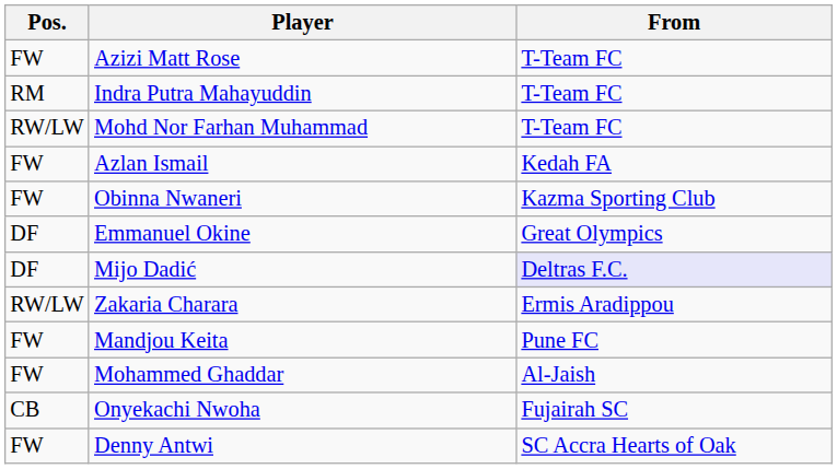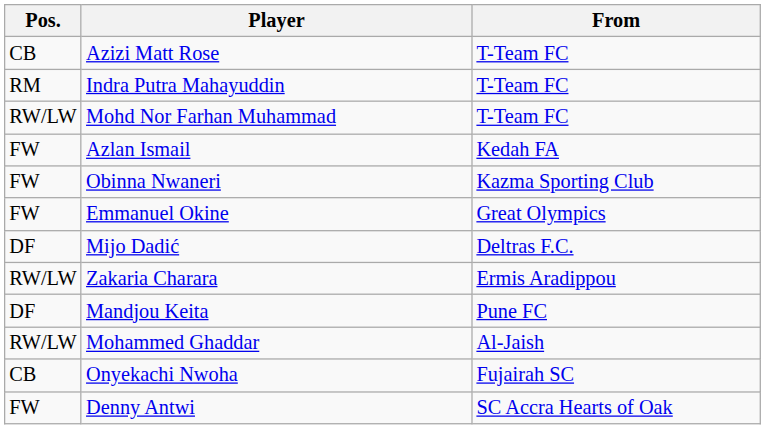 <table class="wikitable">
 <tr>
 <th>Pos.</th>
 <th width=300>Player</th>
 <th width=220>From</th>
 </tr>
 <tr>
-<td>FW</td>
+<td>CB</td>
 <td>  <a href='#'>Azizi Matt Rose</a></td>
 <td> <a href='#'>T-Team FC</a></td>
 </tr>
 <tr>
 <td>RM</td>
 <td>  <a href='#'>Indra Putra Mahayuddin</a></td>
 <td> <a href='#'>T-Team FC</a></td>
 </tr>
 <tr>
 <td>RW/LW</td>
 <td>  <a href='#'>Mohd Nor Farhan Muhammad</a></td>
 <td> <a href='#'>T-Team FC</a></td>
 </tr>
 <tr>
 <td>FW</td>
 <td>  <a href='#'>Azlan Ismail</a></td>
 <td> <a href='#'>Kedah FA</a></td>
 </tr>
 <tr>
 <td>FW</td>
 <td> <a href='#'>Obinna Nwaneri</a></td>
 <td> <a href='#'>Kazma Sporting Club</a></td>
 </tr>
 <tr>
-<td>DF</td>
+<td>FW</td>
 <td> <a href='#'>Emmanuel Okine</a></td>
 <td> <a href='#'>Great Olympics</a></td>
 </tr>
 <tr>
 <td>DF</td>
 <td> <a href='#'>Mijo Dadić</a></td>
-<td style="background: lavender;"> <a href='#'>Deltras F.C.</a></td>
+<td> <a href='#'>Deltras F.C.</a></td>
 </tr>
 <tr>
 <td>RW/LW</td>
 <td> <a href='#'>Zakaria Charara</a></td>
 <td> <a href='#'>Ermis Aradippou</a></td>
 </tr>
 <tr>
-<td>FW</td>
+<td>DF</td>
 <td> <a href='#'>Mandjou Keita</a></td>
 <td> <a href='#'>Pune FC</a></td>
 </tr>
 <tr>
-<td>FW</td>
+<td>RW/LW</td>
 <td> <a href='#'>Mohammed Ghaddar</a></td>
 <td> <a href='#'>Al-Jaish</a></td>
 </tr>
 <tr>
 <td>CB</td>
 <td> <a href='#'>Onyekachi Nwoha</a></td>
 <td> <a href='#'>Fujairah SC</a></td>
 </tr>
 <tr>
 <td>FW</td>
 <td> <a href='#'>Denny Antwi</a></td>
 <td> <a href='#'>SC Accra Hearts of Oak</a></td>
 </tr>
 </table>
